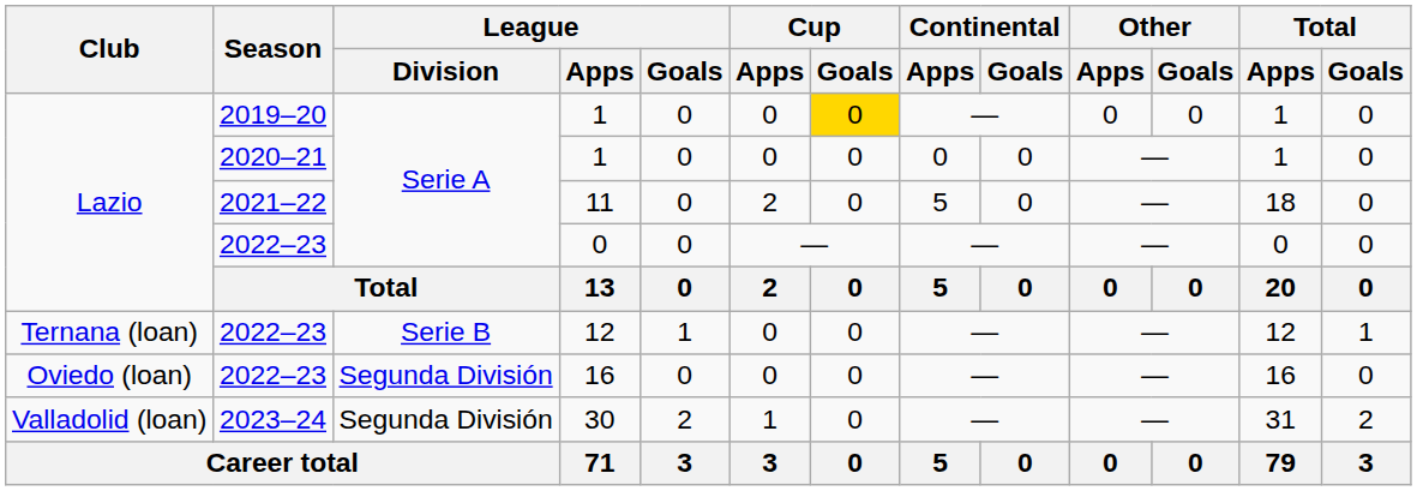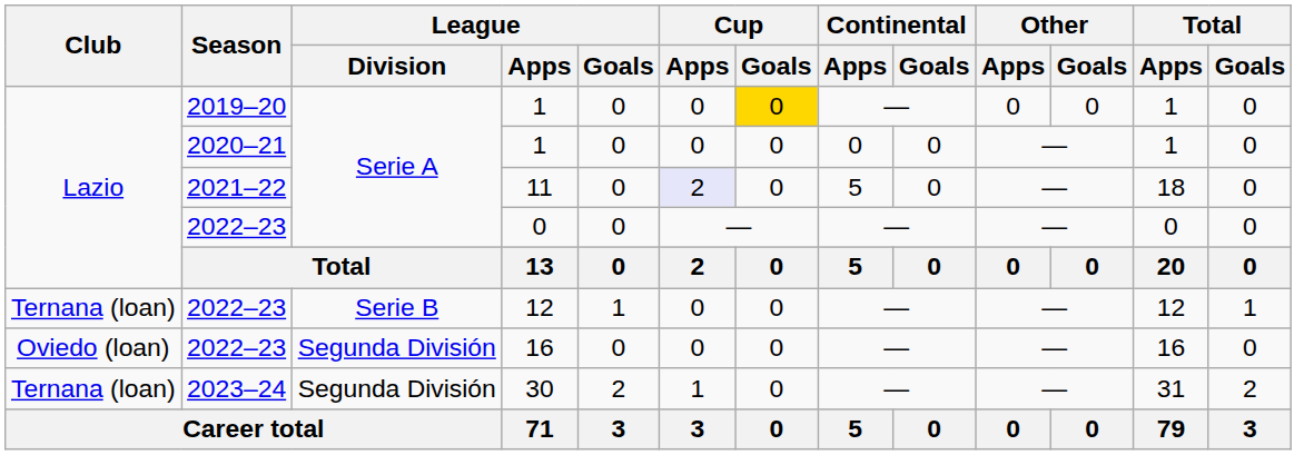 <table class="wikitable" style="text-align:center">
 <tr>
 <th rowspan="2">Club</th>
 <th rowspan="2">Season</th>
 <th colspan="3">League</th>
 <th colspan="2">Cup</th>
 <th colspan="2">Continental</th>
 <th colspan="2">Other</th>
 <th colspan="2">Total</th>
 </tr>
 <tr>
 <th>Division</th>
 <th>Apps</th>
 <th>Goals</th>
 <th>Apps</th>
 <th>Goals</th>
 <th>Apps</th>
 <th>Goals</th>
 <th>Apps</th>
 <th>Goals</th>
 <th>Apps</th>
 <th>Goals</th>
 </tr>
 <tr>
 <td rowspan="5"><a href='#'>Lazio</a></td>
 <td><a href='#'>2019–20</a></td>
 <td rowspan="4"><a href='#'>Serie A</a></td>
 <td>1</td>
 <td>0</td>
 <td>0</td>
 <td style="background: gold;">0</td>
 <td colspan="2">—</td>
 <td>0</td>
 <td>0</td>
 <td>1</td>
 <td>0</td>
 </tr>
 <tr>
 <td><a href='#'>2020–21</a></td>
 <td>1</td>
 <td>0</td>
 <td>0</td>
 <td>0</td>
 <td>0</td>
 <td>0</td>
 <td colspan="2">—</td>
 <td>1</td>
 <td>0</td>
 </tr>
 <tr>
 <td><a href='#'>2021–22</a></td>
 <td>11</td>
 <td>0</td>
-<td>2</td>
+<td style="background: lavender;">2</td>
 <td>0</td>
 <td>5</td>
 <td>0</td>
 <td colspan="2">—</td>
 <td>18</td>
 <td>0</td>
 </tr>
 <tr>
 <td><a href='#'>2022–23</a></td>
 <td>0</td>
 <td>0</td>
 <td colspan="2">—</td>
 <td colspan="2">—</td>
 <td colspan="2">—</td>
 <td>0</td>
 <td>0</td>
 </tr>
 <tr>
 <th colspan="2">Total</th>
 <th>13</th>
 <th>0</th>
 <th>2</th>
 <th>0</th>
 <th>5</th>
 <th>0</th>
 <th>0</th>
 <th>0</th>
 <th>20</th>
 <th>0</th>
 </tr>
 <tr>
 <td><a href='#'>Ternana</a> (loan)</td>
 <td><a href='#'>2022–23</a></td>
 <td><a href='#'>Serie B</a></td>
 <td>12</td>
 <td>1</td>
 <td>0</td>
 <td>0</td>
 <td colspan="2">—</td>
 <td colspan="2">—</td>
 <td>12</td>
 <td>1</td>
 </tr>
 <tr>
 <td><a href='#'>Oviedo</a> (loan)</td>
 <td><a href='#'>2022–23</a></td>
 <td><a href='#'>Segunda División</a></td>
 <td>16</td>
 <td>0</td>
 <td>0</td>
 <td>0</td>
 <td colspan="2">—</td>
 <td colspan="2">—</td>
 <td>16</td>
 <td>0</td>
 </tr>
 <tr>
-<td><a href='#'>Valladolid</a> (loan)</td>
+<td><a href='#'>Ternana</a> (loan)</td>
 <td><a href='#'>2023–24</a></td>
 <td>Segunda División</td>
 <td>30</td>
 <td>2</td>
 <td>1</td>
 <td>0</td>
 <td colspan="2">—</td>
 <td colspan="2">—</td>
 <td>31</td>
 <td>2</td>
 </tr>
 <tr>
 <th colspan="3">Career total</th>
 <th>71</th>
 <th>3</th>
 <th>3</th>
 <th>0</th>
 <th>5</th>
 <th>0</th>
 <th>0</th>
 <th>0</th>
 <th>79</th>
 <th>3</th>
 </tr>
 </table>
